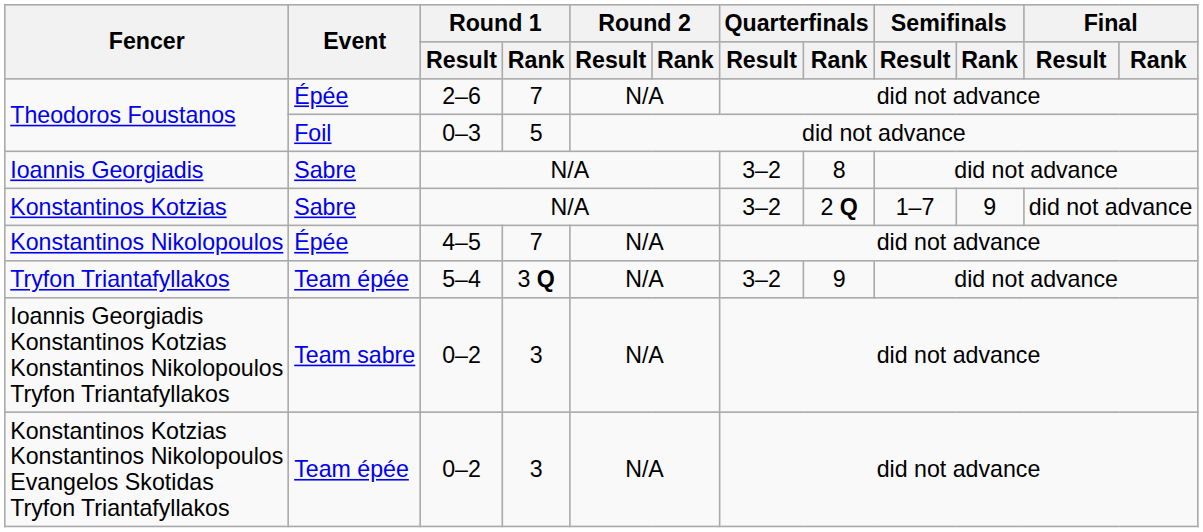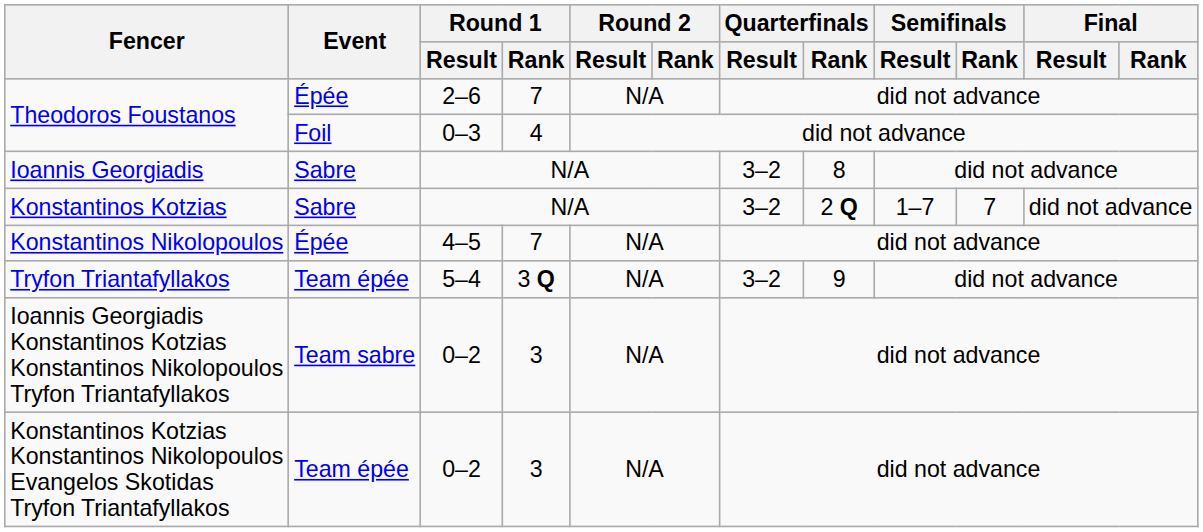 <table class=wikitable style="font-size:90%">
 <tr>
 <th rowspan=2>Fencer</th>
 <th rowspan=2>Event</th>
 <th colspan=2>Round 1</th>
 <th colspan=2>Round 2</th>
 <th colspan=2>Quarterfinals</th>
 <th colspan=2>Semifinals</th>
 <th colspan=2>Final</th>
 </tr>
 <tr>
 <th>Result</th>
 <th>Rank</th>
 <th>Result</th>
 <th>Rank</th>
 <th>Result</th>
 <th>Rank</th>
 <th>Result</th>
 <th>Rank</th>
 <th>Result</th>
 <th>Rank</th>
 </tr>
 <tr>
 <td rowspan=2><a href='#'>Theodoros Foustanos</a></td>
 <td><a href='#'>Épée</a></td>
 <td align=center>2–6</td>
 <td align=center>7</td>
 <td align=center colspan=2>N/A</td>
 <td align=center colspan=6>did not advance</td>
 </tr>
 <tr>
 <td><a href='#'>Foil</a></td>
 <td align=center>0–3</td>
-<td align=center>5</td>
+<td align=center>4</td>
 <td align=center colspan=8>did not advance</td>
 </tr>
 <tr>
 <td><a href='#'>Ioannis Georgiadis</a></td>
 <td><a href='#'>Sabre</a></td>
 <td align=center colspan=4>N/A</td>
 <td align=center>3–2</td>
 <td align=center>8</td>
 <td align=center colspan=6>did not advance</td>
 </tr>
 <tr>
 <td><a href='#'>Konstantinos Kotzias</a></td>
 <td><a href='#'>Sabre</a></td>
 <td align=center colspan=4>N/A</td>
 <td align=center>3–2</td>
 <td align=center>2 <strong>Q</strong></td>
 <td align=center>1–7</td>
-<td align=center>9</td>
+<td align=center>7</td>
 <td align=center colspan=4>did not advance</td>
 </tr>
 <tr>
 <td><a href='#'>Konstantinos Nikolopoulos</a></td>
 <td><a href='#'>Épée</a></td>
 <td align=center>4–5</td>
 <td align=center>7</td>
 <td align=center colspan=2>N/A</td>
 <td align=center colspan=6>did not advance</td>
 </tr>
 <tr>
 <td><a href='#'>Tryfon Triantafyllakos</a></td>
 <td><a href='#'>Team épée</a></td>
 <td align=center>5–4</td>
 <td align=center>3 <strong>Q</strong></td>
 <td align=center colspan=2>N/A</td>
 <td align=center>3–2</td>
 <td align=center>9</td>
 <td align=center colspan=4>did not advance</td>
 </tr>
 <tr>
 <td>Ioannis Georgiadis <br> Konstantinos Kotzias <br> Konstantinos Nikolopoulos <br> Tryfon Triantafyllakos</td>
 <td><a href='#'>Team sabre</a></td>
 <td align=center>0–2</td>
 <td align=center>3</td>
 <td align=center colspan=2>N/A</td>
 <td align=center colspan=6>did not advance</td>
 </tr>
 <tr>
 <td>Konstantinos Kotzias <br> Konstantinos Nikolopoulos <br> Evangelos Skotidas<br> Tryfon Triantafyllakos</td>
 <td><a href='#'>Team épée</a></td>
 <td align=center>0–2</td>
 <td align=center>3</td>
 <td align=center colspan=2>N/A</td>
 <td align=center colspan=6>did not advance</td>
 </tr>
 </table>
